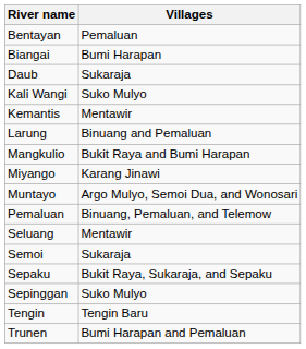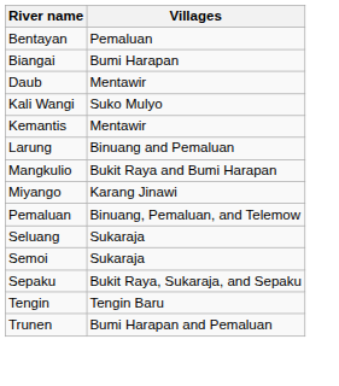 <table class="wikitable">
 <tr>
 <th>River name</th>
 <th>Villages</th>
 </tr>
 <tr>
 <td>Bentayan</td>
 <td>Pemaluan</td>
 </tr>
 <tr>
 <td>Biangai</td>
 <td>Bumi Harapan</td>
 </tr>
 <tr>
 <td>Daub</td>
-<td>Sukaraja</td>
+<td>Mentawir</td>
 </tr>
 <tr>
 <td>Kali Wangi</td>
 <td>Suko Mulyo</td>
 </tr>
 <tr>
 <td>Kemantis</td>
 <td>Mentawir</td>
 </tr>
 <tr>
 <td>Larung</td>
 <td>Binuang and Pemaluan</td>
 </tr>
 <tr>
 <td>Mangkulio</td>
 <td>Bukit Raya and Bumi Harapan</td>
 </tr>
 <tr>
 <td>Miyango</td>
 <td>Karang Jinawi</td>
 </tr>
 <tr>
-<td>Muntayo</td>
-<td>Argo Mulyo, Semoi Dua, and Wonosari</td>
-</tr>
-<tr>
 <td>Pemaluan</td>
 <td>Binuang, Pemaluan, and Telemow</td>
 </tr>
 <tr>
 <td>Seluang</td>
-<td>Mentawir</td>
+<td>Sukaraja</td>
 </tr>
 <tr>
 <td>Semoi</td>
 <td>Sukaraja</td>
 </tr>
 <tr>
 <td>Sepaku</td>
 <td>Bukit Raya, Sukaraja, and Sepaku</td>
 </tr>
 <tr>
-<td>Sepinggan</td>
-<td>Suko Mulyo</td>
-</tr>
-<tr>
 <td>Tengin</td>
 <td>Tengin Baru</td>
 </tr>
 <tr>
 <td>Trunen</td>
 <td>Bumi Harapan and Pemaluan</td>
 </tr>
 </table>
